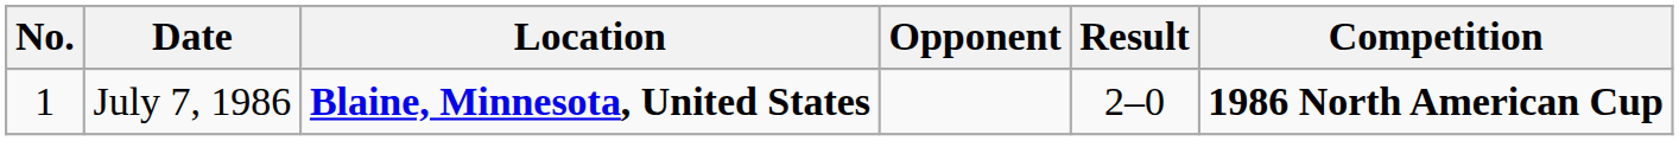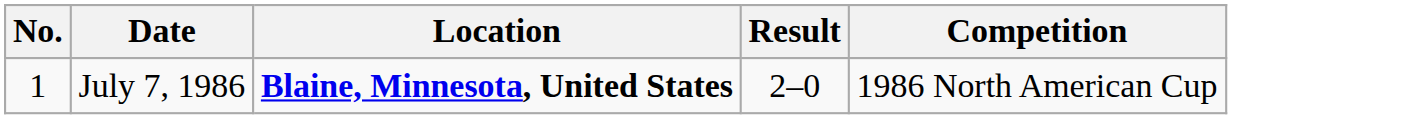 <table class="wikitable plainrowheaders">
 <tr>
 <th>No.</th>
 <th>Date</th>
 <th>Location</th>
-<th>Opponent</th>
 <th>Result</th>
 <th>Competition</th>
 </tr>
 <tr>
 <td align="center">1</td>
 <td>July 7, 1986</td>
 <td><strong><a href='#'>Blaine, Minnesota</a>, United States</strong></td>
-<td></td>
 <td align="center">2–0</td>
-<td><strong>1986 North American Cup</strong></td>
+<td>1986 North American Cup</td>
 </tr>
 </table>
